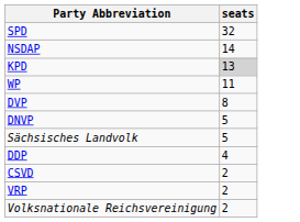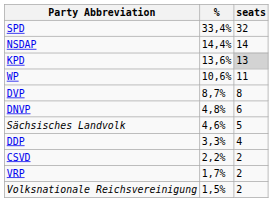 <table class="wikitable">
 <tr>
 <th>Party Abbreviation</th>
+<th>%</th>
 <th>seats</th>
 </tr>
 <tr>
 <td><a href='#'>SPD</a></td>
+<td>33,4%</td>
 <td>32</td>
 </tr>
 <tr>
 <td><a href='#'>NSDAP</a></td>
+<td>14,4%</td>
 <td>14</td>
 </tr>
 <tr>
 <td><a href='#'>KPD</a></td>
+<td>13,6%</td>
 <td style="background: lightgrey;">13</td>
 </tr>
 <tr>
 <td><a href='#'>WP</a></td>
+<td>10,6%</td>
 <td>11</td>
 </tr>
 <tr>
 <td><a href='#'>DVP</a></td>
+<td>8,7%</td>
 <td>8</td>
 </tr>
 <tr>
 <td><a href='#'>DNVP</a></td>
-<td>5</td>
+<td>4,8%</td>
+<td>6</td>
 </tr>
 <tr>
 <td><em>Sächsisches Landvolk</em></td>
+<td>4,6%</td>
 <td>5</td>
 </tr>
 <tr>
 <td><a href='#'>DDP</a></td>
+<td>3,3%</td>
 <td>4</td>
 </tr>
 <tr>
 <td><a href='#'>CSVD</a></td>
+<td>2,2%</td>
 <td>2</td>
 </tr>
 <tr>
 <td><a href='#'>VRP</a></td>
+<td>1,7%</td>
 <td>2</td>
 </tr>
 <tr>
 <td><em>Volksnationale Reichsvereinigung</em></td>
+<td>1,5%</td>
 <td>2</td>
 </tr>
 </table>
